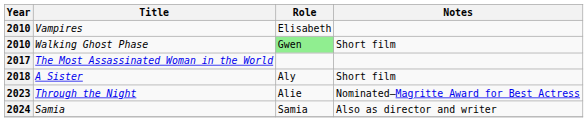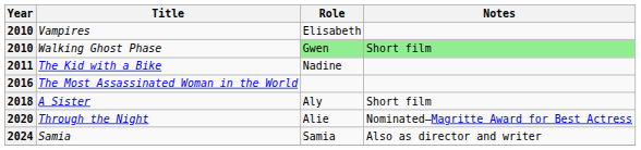 <table class="wikitable plainrowheaders sortable">
 <tr>
 <th scope="col">Year</th>
 <th scope="col">Title</th>
 <th scope="col">Role</th>
 <th scope="col" class="unsortable">Notes</th>
 </tr>
 <tr>
 <th scope="row">2010</th>
 <td><em>Vampires</em></td>
 <td>Elisabeth</td>
 <td></td>
 </tr>
 <tr>
 <th scope="row">2010</th>
 <td><em>Walking Ghost Phase</em></td>
 <td style="background: lightgreen;">Gwen</td>
-<td>Short film</td>
+<td style="background: lightgreen;">Short film</td>
 </tr>
 <tr>
-<th scope="row">2017</th>
+<th scope="row">2011</th>
+<td><em><a href='#'>The Kid with a Bike</a></em></td>
+<td>Nadine</td>
+<td></td>
+</tr>
+<tr>
+<th scope="row">2016</th>
 <td><em><a href='#'>The Most Assassinated Woman in the World</a></em></td>
 <td></td>
 <td></td>
 </tr>
 <tr>
 <th scope="row">2018</th>
 <td><em><a href='#'>A Sister</a></em></td>
 <td>Aly</td>
 <td>Short film</td>
 </tr>
 <tr>
-<th scope="row">2023</th>
+<th scope="row">2020</th>
 <td><em><a href='#'>Through the Night</a></em></td>
 <td>Alie</td>
 <td>Nominated—<a href='#'>Magritte Award for Best Actress</a></td>
 </tr>
 <tr>
 <th scope="row">2024</th>
 <td><em>Samia</em></td>
 <td>Samia</td>
 <td>Also as director and writer</td>
 </tr>
 <tr>
 </tr>
 </table>
